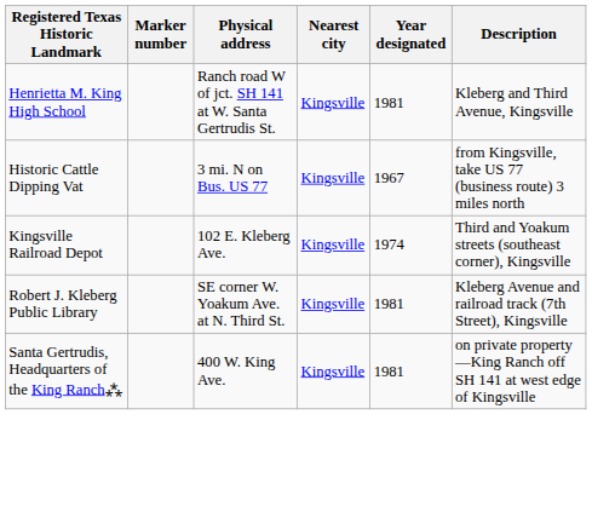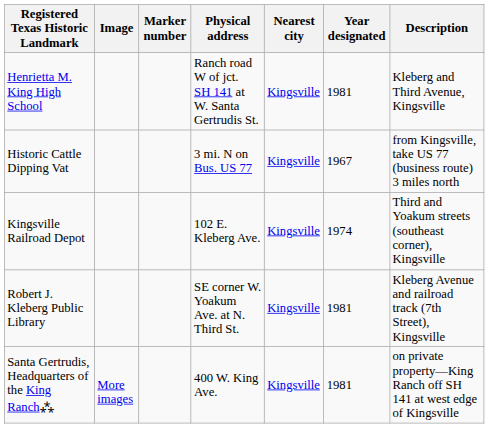 <table class="wikitable sortable">
 <tr>
 <th>Registered Texas Historic Landmark</th>
+<th>Image</th>
 <th>Marker number</th>
 <th>Physical address</th>
 <th>Nearest city</th>
 <th>Year designated</th>
 <th>Description</th>
 </tr>
 <tr>
 <td><a href='#'>Henrietta M. King High School</a></td>
 <td></td>
+<td></td>
 <td>Ranch road W of jct. <a href='#'>SH 141</a> at W. Santa Gertrudis St.<br></td>
 <td><a href='#'>Kingsville</a></td>
 <td>1981</td>
 <td>Kleberg and Third Avenue, Kingsville</td>
 </tr>
 <tr>
 <td>Historic Cattle Dipping Vat</td>
+<td></td>
 <td></td>
 <td>3 mi. N on <a href='#'>Bus. US 77</a><br></td>
 <td><a href='#'>Kingsville</a></td>
 <td>1967</td>
 <td>from Kingsville, take US 77 (business route) 3 miles north</td>
 </tr>
 <tr>
 <td>Kingsville Railroad Depot</td>
 <td></td>
+<td></td>
 <td>102 E. Kleberg Ave.<br></td>
 <td><a href='#'>Kingsville</a></td>
 <td>1974</td>
 <td>Third and Yoakum streets (southeast corner), Kingsville</td>
 </tr>
 <tr>
 <td>Robert J. Kleberg Public Library</td>
 <td></td>
+<td></td>
 <td>SE corner W. Yoakum Ave. at N. Third St.<br></td>
 <td><a href='#'>Kingsville</a></td>
 <td>1981</td>
 <td>Kleberg Avenue and railroad track (7th Street), Kingsville</td>
 </tr>
 <tr>
 <td>Santa Gertrudis, Headquarters of the <a href='#'>King Ranch</a>⁂</td>
+<td><br> <a href='#'>More images</a></td>
 <td></td>
 <td>400 W. King Ave.<br></td>
 <td><a href='#'>Kingsville</a></td>
 <td>1981</td>
 <td>on private property—King Ranch off SH 141 at west edge of Kingsville</td>
 </tr>
 </table>
